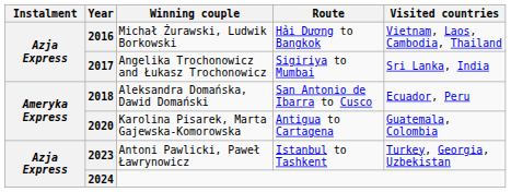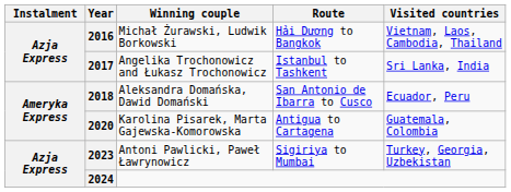 <table class="wikitable">
 <tr>
 <th><strong>Instalment</strong></th>
 <th>Year</th>
 <th>Winning couple</th>
 <th>Route</th>
 <th>Visited countries</th>
 </tr>
 <tr>
 <th rowspan="2"><em>Azja Express</em></th>
 <th>2016</th>
 <td>Michał Żurawski, Ludwik Borkowski</td>
 <td><a href='#'>Hải Dương</a> to <a href='#'>Bangkok</a></td>
 <td><a href='#'>Vietnam</a>, <a href='#'>Laos</a>, <a href='#'>Cambodia</a>, <a href='#'>Thailand</a></td>
 </tr>
 <tr>
 <th>2017</th>
 <td>Angelika Trochonowicz and Łukasz Trochonowicz</td>
-<td><a href='#'>Sigiriya</a> to <a href='#'>Mumbai</a></td>
+<td><a href='#'>Istanbul</a> to <a href='#'>Tashkent</a></td>
 <td><a href='#'>Sri Lanka</a>, <a href='#'>India</a></td>
 </tr>
 <tr>
 <th rowspan="2"><em>Ameryka Express</em></th>
 <th>2018</th>
 <td>Aleksandra Domańska, Dawid Domański</td>
 <td><a href='#'>San Antonio de Ibarra</a> to <a href='#'>Cusco</a></td>
 <td><a href='#'>Ecuador</a>, <a href='#'>Peru</a></td>
 </tr>
 <tr>
 <th>2020</th>
 <td>Karolina Pisarek, Marta Gajewska-Komorowska</td>
 <td><a href='#'>Antigua</a> to <a href='#'>Cartagena</a></td>
 <td><a href='#'>Guatemala</a>, <a href='#'>Colombia</a></td>
 </tr>
 <tr>
 <th rowspan="2"><em>Azja Express</em></th>
 <th>2023</th>
 <td>Antoni Pawlicki, Paweł Ławrynowicz</td>
-<td><a href='#'>Istanbul</a> to <a href='#'>Tashkent</a></td>
+<td><a href='#'>Sigiriya</a> to <a href='#'>Mumbai</a></td>
 <td><a href='#'>Turkey</a>, <a href='#'>Georgia</a>, <a href='#'>Uzbekistan</a></td>
 </tr>
 <tr>
 <th>2024</th>
 <td colspan="3"></td>
 </tr>
 </table>
